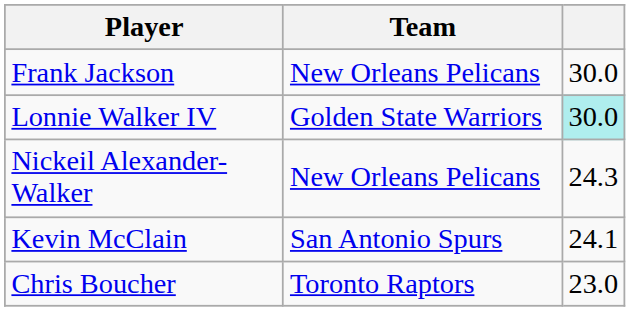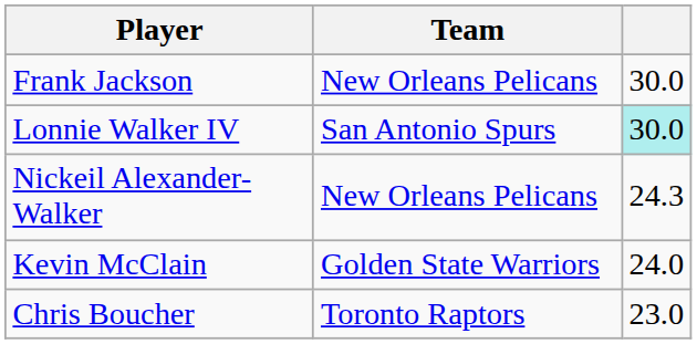 <table class="wikitable" style="text-align:left">
 <tr>
 <th width="150px">Player</th>
 <th width="150px">Team</th>
 <th width="25px"></th>
 </tr>
 <tr>
 <td><a href='#'>Frank Jackson</a></td>
 <td><a href='#'>New Orleans Pelicans</a></td>
 <td align="center">30.0</td>
 </tr>
 <tr>
 <td><a href='#'>Lonnie Walker IV</a></td>
-<td><a href='#'>Golden State Warriors</a></td>
+<td><a href='#'>San Antonio Spurs</a></td>
 <td align="center" style="background: paleturquoise;">30.0</td>
 </tr>
 <tr>
 <td><a href='#'>Nickeil Alexander-Walker</a></td>
 <td><a href='#'>New Orleans Pelicans</a></td>
 <td align="center">24.3</td>
 </tr>
 <tr>
 <td><a href='#'>Kevin McClain</a></td>
-<td><a href='#'>San Antonio Spurs</a></td>
-<td align="center">24.1</td>
+<td><a href='#'>Golden State Warriors</a></td>
+<td align="center">24.0</td>
 </tr>
 <tr>
 <td><a href='#'>Chris Boucher</a></td>
 <td><a href='#'>Toronto Raptors</a></td>
 <td align="center">23.0</td>
 </tr>
 </table>
